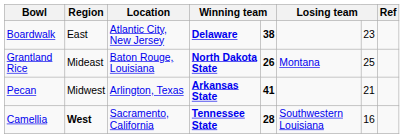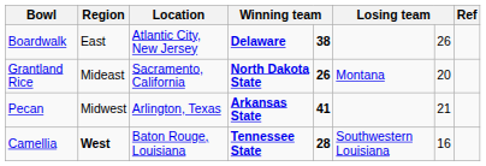 <table class="wikitable">
 <tr>
 <th>Bowl</th>
 <th>Region</th>
 <th>Location</th>
 <th colspan="2">Winning team</th>
 <th colspan="2">Losing team</th>
 <th>Ref</th>
 </tr>
 <tr>
 <td><a href='#'>Boardwalk</a></td>
 <td>East</td>
 <td><a href='#'>Atlantic City, New Jersey</a></td>
 <td><strong><a href='#'>Delaware</a></strong></td>
 <td><strong>38</strong></td>
 <td></td>
-<td>23</td>
+<td>26</td>
 <td></td>
 </tr>
 <tr>
 <td><a href='#'>Grantland Rice</a></td>
 <td>Mideast</td>
-<td><a href='#'>Baton Rouge, Louisiana</a></td>
+<td><a href='#'>Sacramento, California</a></td>
 <td><strong><a href='#'>North Dakota State</a></strong></td>
 <td><strong>26</strong></td>
 <td><a href='#'>Montana</a></td>
-<td>25</td>
+<td>20</td>
 <td></td>
 </tr>
 <tr>
 <td><a href='#'>Pecan</a></td>
 <td>Midwest</td>
 <td><a href='#'>Arlington, Texas</a></td>
 <td><strong><a href='#'>Arkansas State</a></strong></td>
 <td><strong>41</strong></td>
 <td></td>
 <td>21</td>
 <td></td>
 </tr>
 <tr>
 <td><a href='#'>Camellia</a></td>
 <td><strong>West</strong></td>
-<td><a href='#'>Sacramento, California</a></td>
+<td><a href='#'>Baton Rouge, Louisiana</a></td>
 <td><strong><a href='#'>Tennessee State</a></strong></td>
 <td><strong>28</strong></td>
 <td><a href='#'>Southwestern Louisiana</a></td>
 <td>16</td>
 <td></td>
 </tr>
 </table>
